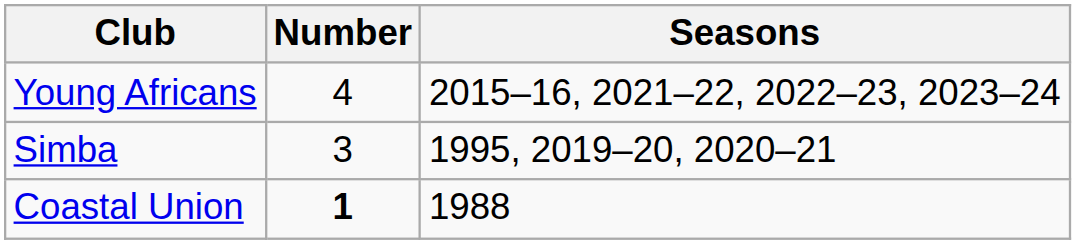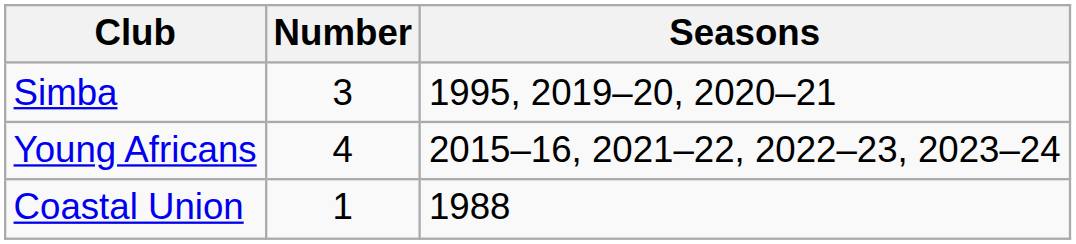 <table class="wikitable sortable">
 <tr>
 <th>Club</th>
 <th>Number</th>
 <th>Seasons</th>
 </tr>
 <tr>
+<td><a href='#'>Simba</a></td>
+<td style="text-align:center">3</td>
+<td>1995, 2019–20, 2020–21</td>
+</tr>
+<tr>
 <td><a href='#'>Young Africans</a></td>
 <td style="text-align:center">4</td>
 <td>2015–16, 2021–22, 2022–23, 2023–24</td>
 </tr>
 <tr>
-<td><a href='#'>Simba</a></td>
-<td style="text-align:center">3</td>
-<td>1995, 2019–20, 2020–21</td>
-</tr>
-<tr>
 <td><a href='#'>Coastal Union</a></td>
-<td style="text-align:center"><strong>1</strong></td>
+<td style="text-align:center">1</td>
 <td>1988</td>
 </tr>
 </table>
